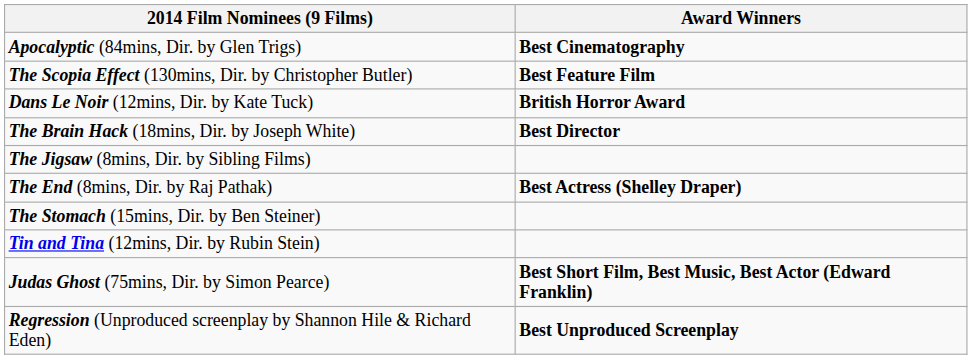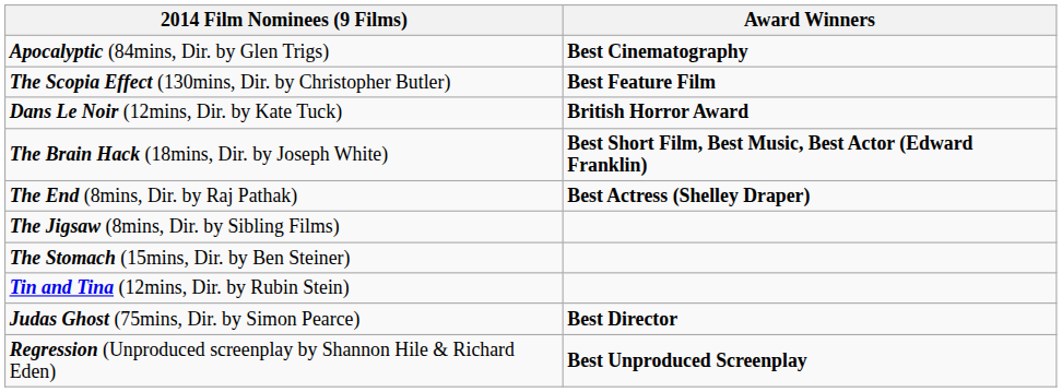 <table class="wikitable mw-collapsible mw-collapsed">
 <tr>
 <th>2014 Film Nominees (9 Films)</th>
 <th>Award Winners</th>
 </tr>
 <tr>
 <td><strong><em>Apocalyptic</em></strong> (84mins, Dir. by Glen Trigs)</td>
 <td><strong>Best Cinematography</strong></td>
 </tr>
 <tr>
 <td><strong><em>The Scopia Effect</em></strong> (130mins, Dir. by Christopher Butler)</td>
 <td><strong>Best Feature Film</strong></td>
 </tr>
 <tr>
 <td><strong><em>Dans Le Noir</em></strong> (12mins, Dir. by Kate Tuck)</td>
 <td><strong>British Horror Award</strong></td>
 </tr>
 <tr>
 <td><strong><em>The  Brain Hack</em></strong> (18mins, Dir. by Joseph White)</td>
-<td><strong>Best Director</strong></td>
+<td><strong>Best Short Film, Best Music, Best Actor (Edward Franklin)</strong></td>
+</tr>
+<tr>
+<td><strong><em>The End</em></strong> (8mins, Dir. by Raj Pathak)</td>
+<td><strong>Best Actress (Shelley Draper)</strong></td>
 </tr>
 <tr>
 <td><strong><em>The Jigsaw</em></strong> (8mins, Dir. by Sibling Films)</td>
 <td></td>
-</tr>
-<tr>
-<td><strong><em>The End</em></strong> (8mins, Dir. by Raj Pathak)</td>
-<td><strong>Best Actress (Shelley Draper)</strong></td>
 </tr>
 <tr>
 <td><strong><em>The Stomach</em></strong> (15mins, Dir. by Ben Steiner)</td>
 <td></td>
 </tr>
 <tr>
 <td><strong><em><a href='#'>Tin and Tina</a></em></strong> (12mins, Dir. by Rubin Stein)</td>
 <td></td>
 </tr>
 <tr>
 <td><strong><em>Judas Ghost</em></strong> (75mins, Dir. by Simon Pearce)</td>
-<td><strong>Best Short Film, Best Music, Best Actor (Edward Franklin)</strong></td>
+<td><strong>Best Director</strong></td>
 </tr>
 <tr>
 <td><strong><em>Regression</em></strong> (Unproduced screenplay by Shannon Hile & Richard Eden)</td>
 <td><strong>Best Unproduced Screenplay</strong></td>
 </tr>
 </table>
